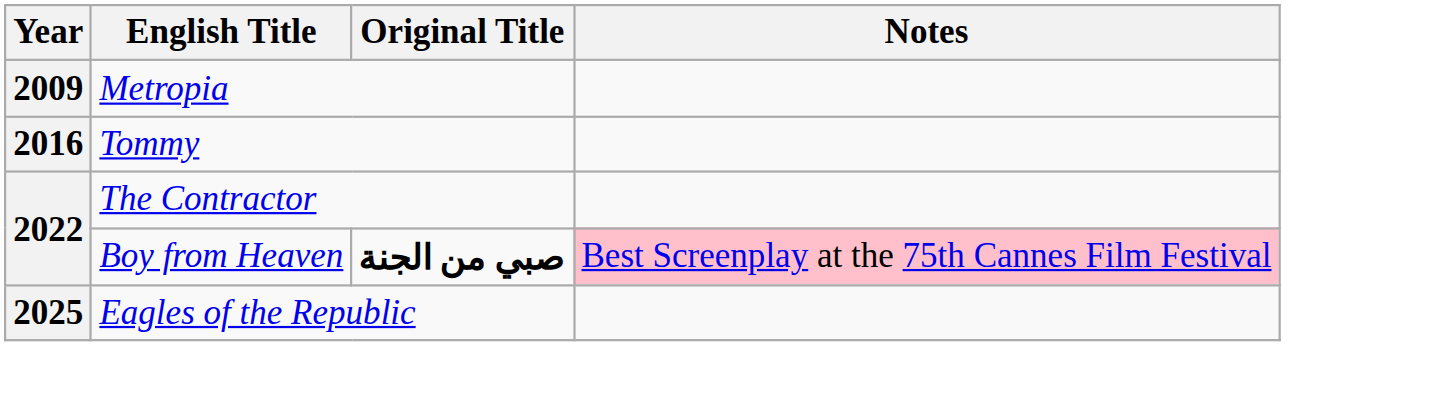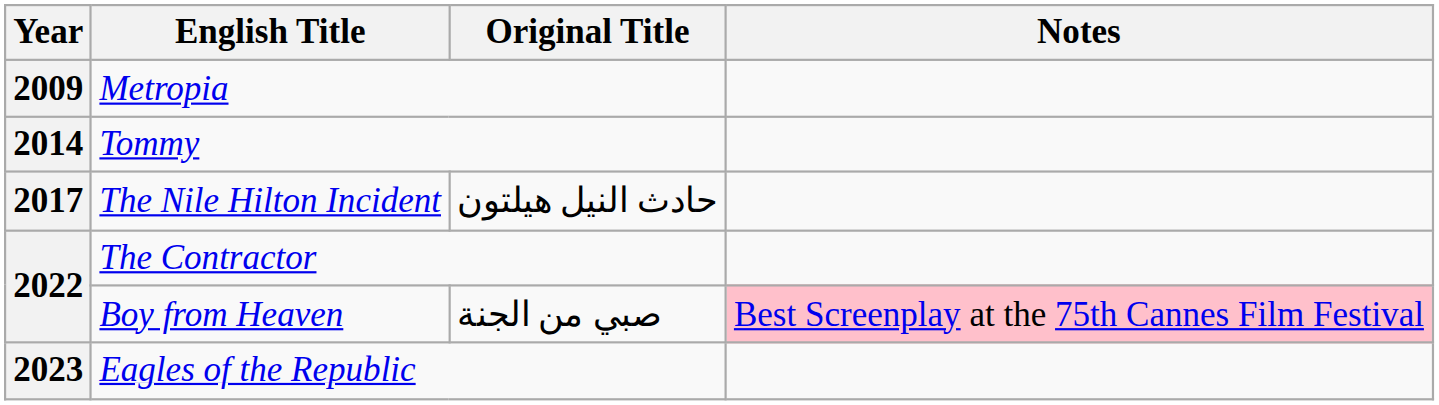 <table class="wikitable">
 <tr>
 <th>Year</th>
 <th>English Title</th>
 <th>Original Title</th>
 <th>Notes</th>
 </tr>
 <tr>
 <th>2009</th>
 <td colspan="2"><em><a href='#'>Metropia</a></em></td>
 <td></td>
 </tr>
 <tr>
-<th>2016</th>
+<th>2014</th>
 <td colspan="2"><em><a href='#'>Tommy</a></em></td>
+<td></td>
+</tr>
+<tr>
+<th>2017</th>
+<td><em><a href='#'>The Nile Hilton Incident</a></em></td>
+<td>حادث النيل هيلتون</td>
 <td></td>
 </tr>
 <tr>
 <th rowspan="2">2022</th>
 <td colspan="2"><em><a href='#'>The Contractor</a></em></td>
 <td></td>
 </tr>
 <tr>
 <td><em><a href='#'>Boy from Heaven</a></em></td>
-<td><strong>صبي من الجنة</strong></td>
+<td>صبي من الجنة</td>
 <td style="background: pink;"><a href='#'>Best Screenplay</a> at the <a href='#'>75th Cannes Film Festival</a></td>
 </tr>
 <tr>
-<th>2025</th>
+<th>2023</th>
 <td colspan="2"><em><a href='#'>Eagles of the Republic</a></em></td>
 <td></td>
 </tr>
 </table>
